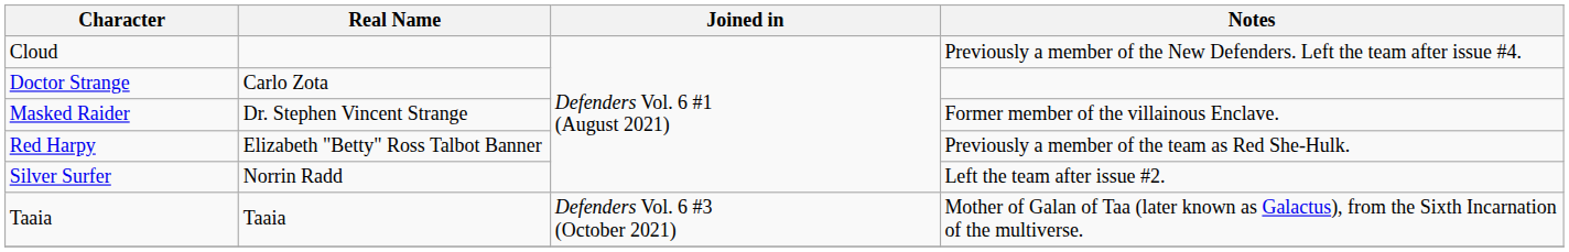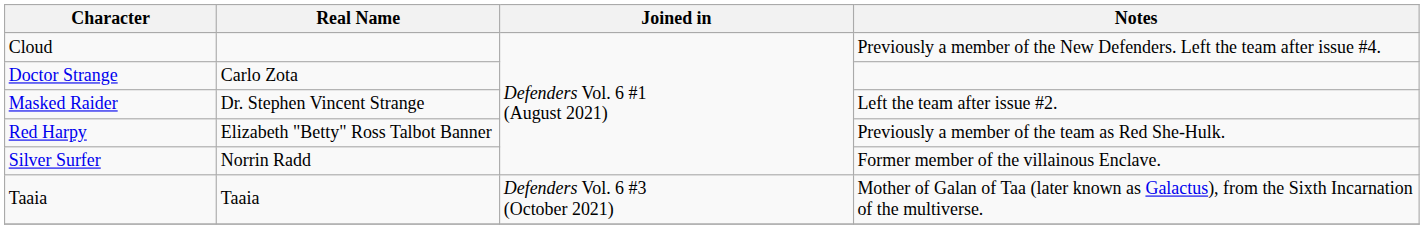 <table class="wikitable" style="width:100%;">
 <tr>
 <th width=15%>Character</th>
 <th width=20%>Real Name</th>
 <th width=25%>Joined in</th>
 <th width=40%>Notes</th>
 </tr>
 <tr>
 <td>Cloud</td>
 <td></td>
 <td rowspan="5"><em>Defenders</em> Vol. 6 #1<br>(August 2021)</td>
 <td>Previously a member of the New Defenders. Left the team after issue #4.</td>
 </tr>
 <tr>
 <td><a href='#'>Doctor Strange</a></td>
 <td>Carlo Zota</td>
 <td></td>
 </tr>
 <tr>
 <td><a href='#'>Masked Raider</a></td>
 <td>Dr. Stephen Vincent Strange</td>
-<td>Former member of the villainous Enclave.</td>
+<td>Left the team after issue #2.</td>
 </tr>
 <tr>
 <td><a href='#'>Red Harpy</a></td>
 <td>Elizabeth "Betty" Ross Talbot Banner</td>
 <td>Previously a member of the team as Red She-Hulk.</td>
 </tr>
 <tr>
 <td><a href='#'>Silver Surfer</a></td>
 <td>Norrin Radd</td>
-<td>Left the team after issue #2.</td>
+<td>Former member of the villainous Enclave.</td>
 </tr>
 <tr>
 <td>Taaia</td>
 <td>Taaia</td>
 <td><em>Defenders</em> Vol. 6 #3<br>(October 2021)</td>
 <td>Mother of Galan of Taa (later known as <a href='#'>Galactus</a>), from the Sixth Incarnation of the multiverse.</td>
 </tr>
 <tr>
 </tr>
 </table>
